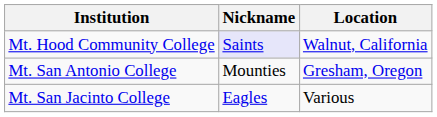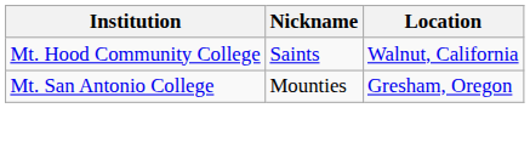 <table class="wikitable">
 <tr>
 <th>Institution</th>
 <th>Nickname</th>
 <th>Location</th>
 </tr>
 <tr>
 <td><a href='#'>Mt. Hood Community College</a></td>
-<td style="background: lavender;"><a href='#'>Saints</a></td>
+<td><a href='#'>Saints</a></td>
 <td><a href='#'>Walnut, California</a></td>
 </tr>
 <tr>
 <td><a href='#'>Mt. San Antonio College</a></td>
 <td>Mounties</td>
 <td><a href='#'>Gresham, Oregon</a></td>
 </tr>
-<tr>
-<td><a href='#'>Mt. San Jacinto College</a></td>
-<td><a href='#'>Eagles</a></td>
-<td>Various</td>
-</tr>
 </table>
